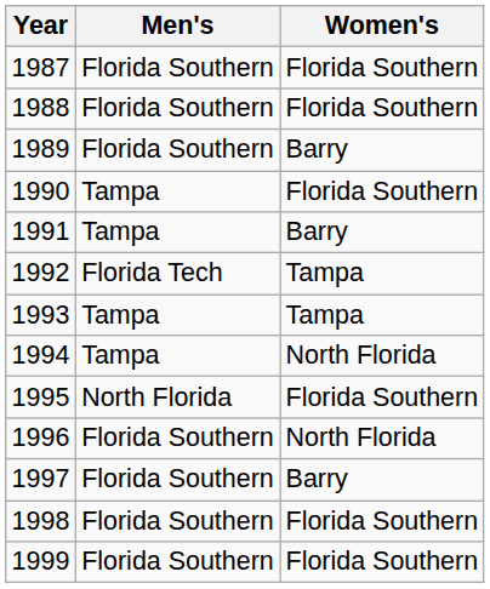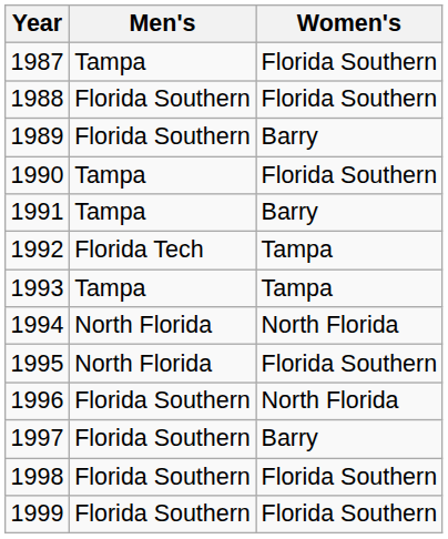 <table class="wikitable">
 <tr>
 <th>Year</th>
 <th>Men's</th>
 <th>Women's</th>
 </tr>
 <tr>
 <td>1987</td>
-<td>Florida Southern</td>
+<td>Tampa</td>
 <td>Florida Southern</td>
 </tr>
 <tr>
 <td>1988</td>
 <td>Florida Southern</td>
 <td>Florida Southern</td>
 </tr>
 <tr>
 <td>1989</td>
 <td>Florida Southern</td>
 <td>Barry</td>
 </tr>
 <tr>
 <td>1990</td>
 <td>Tampa</td>
 <td>Florida Southern</td>
 </tr>
 <tr>
 <td>1991</td>
 <td>Tampa</td>
 <td>Barry</td>
 </tr>
 <tr>
 <td>1992</td>
 <td>Florida Tech</td>
 <td>Tampa</td>
 </tr>
 <tr>
 <td>1993</td>
 <td>Tampa</td>
 <td>Tampa</td>
 </tr>
 <tr>
 <td>1994</td>
-<td>Tampa</td>
+<td>North Florida</td>
 <td>North Florida</td>
 </tr>
 <tr>
 <td>1995</td>
 <td>North Florida</td>
 <td>Florida Southern</td>
 </tr>
 <tr>
 <td>1996</td>
 <td>Florida Southern</td>
 <td>North Florida</td>
 </tr>
 <tr>
 <td>1997</td>
 <td>Florida Southern</td>
 <td>Barry</td>
 </tr>
 <tr>
 <td>1998</td>
 <td>Florida Southern</td>
 <td>Florida Southern</td>
 </tr>
 <tr>
 <td>1999</td>
 <td>Florida Southern</td>
 <td>Florida Southern</td>
 </tr>
 </table>
